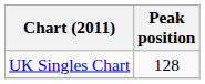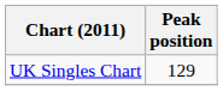 <table class="wikitable sortable">
 <tr>
 <th>Chart (2011)</th>
 <th>Peak<br>position</th>
 </tr>
 <tr>
 <td align="left"><a href='#'>UK Singles Chart</a></td>
-<td align="center">128</td>
+<td align="center">129</td>
 </tr>
 <tr>
 </tr>
 </table>
